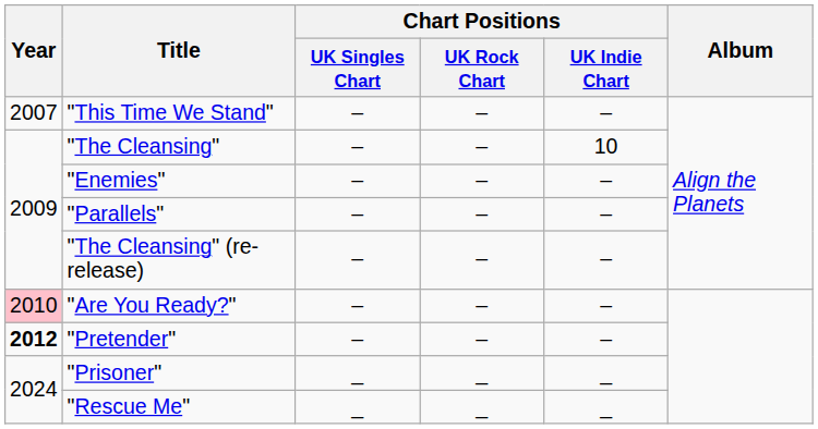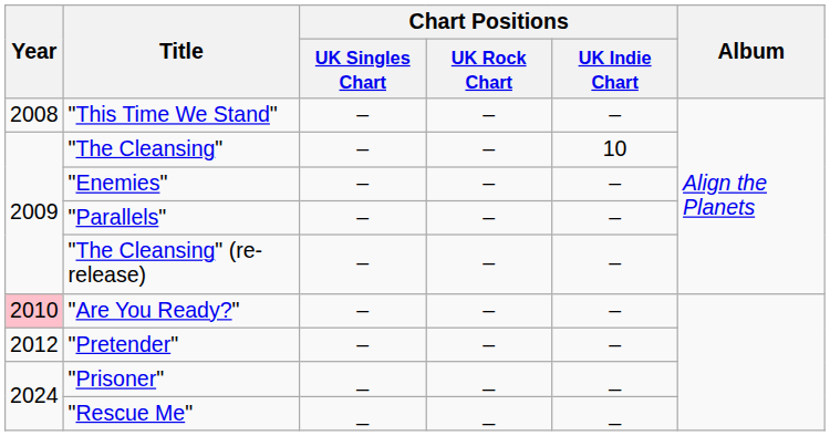 <table class="wikitable">
 <tr>
 <th rowspan="2">Year</th>
 <th rowspan="2">Title</th>
 <th colspan="3">Chart Positions</th>
 <th rowspan="2">Album</th>
 </tr>
 <tr>
 <th style="width:86px;"><small><a href='#'>UK Singles Chart</a></small></th>
 <th style="width:86px;"><small><a href='#'>UK Rock Chart</a></small></th>
 <th style="width:86px;"><small><a href='#'>UK Indie Chart</a></small></th>
 </tr>
 <tr>
-<td>2007</td>
+<td>2008</td>
 <td>"<a href='#'>This Time We Stand</a>"</td>
 <td style="text-align:center;">–</td>
 <td style="text-align:center;">–</td>
 <td style="text-align:center;">–</td>
 <td rowspan="5"><em><a href='#'>Align the Planets</a></em></td>
 </tr>
 <tr>
 <td rowspan="4">2009</td>
 <td>"<a href='#'>The Cleansing</a>"</td>
 <td style="text-align:center;">–</td>
 <td style="text-align:center;">–</td>
 <td style="text-align:center;">10</td>
 </tr>
 <tr>
 <td>"<a href='#'>Enemies</a>"</td>
 <td style="text-align:center;">–</td>
 <td style="text-align:center;">–</td>
 <td style="text-align:center;">–</td>
 </tr>
 <tr>
 <td>"<a href='#'>Parallels</a>"</td>
 <td style="text-align:center;">–</td>
 <td style="text-align:center;">–</td>
 <td style="text-align:center;">–</td>
 </tr>
 <tr>
 <td>"<a href='#'>The Cleansing</a>" (re-release)</td>
 <td style="text-align:center;">–</td>
 <td style="text-align:center;">–</td>
 <td style="text-align:center;">–</td>
 </tr>
 <tr>
 <td style="background: pink;">2010</td>
 <td>"<a href='#'>Are You Ready?</a>"</td>
 <td style="text-align:center;">–</td>
 <td style="text-align:center;">–</td>
 <td style="text-align:center;">–</td>
 </tr>
 <tr>
-<td><strong>2012</strong></td>
+<td>2012</td>
 <td>"<a href='#'>Pretender</a>"</td>
 <td style="text-align:center;">–</td>
 <td style="text-align:center;">–</td>
 <td style="text-align:center;">–</td>
 </tr>
 <tr>
 <td rowspan="2">2024</td>
 <td>"<a href='#'>Prisoner</a>"</td>
 <td style="text-align:center;">_</td>
 <td style="text-align:center;">_</td>
 <td style="text-align:center;">_</td>
 </tr>
 <tr>
 <td>"<a href='#'>Rescue Me</a>"</td>
 <td style="text-align:center;">_</td>
 <td style="text-align:center;">_</td>
 <td style="text-align:center;">_</td>
 </tr>
 </table>
